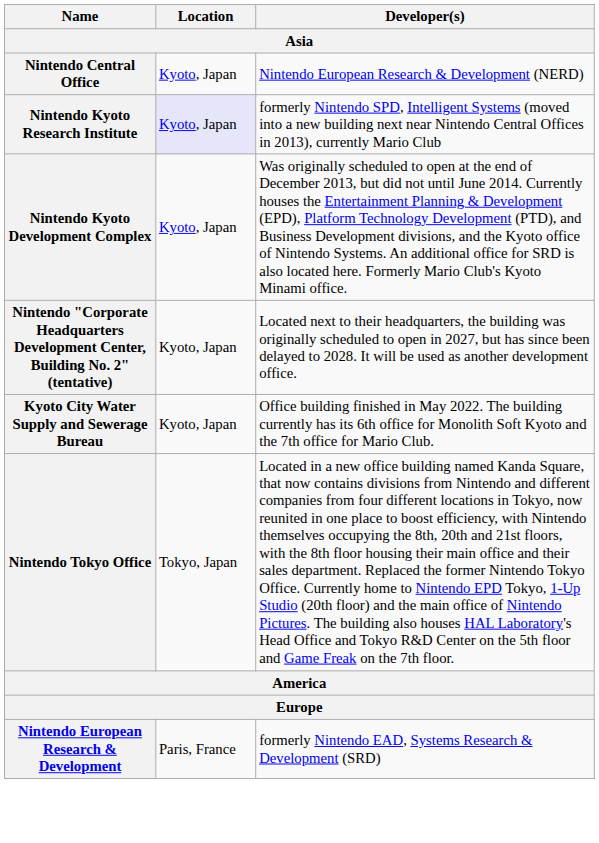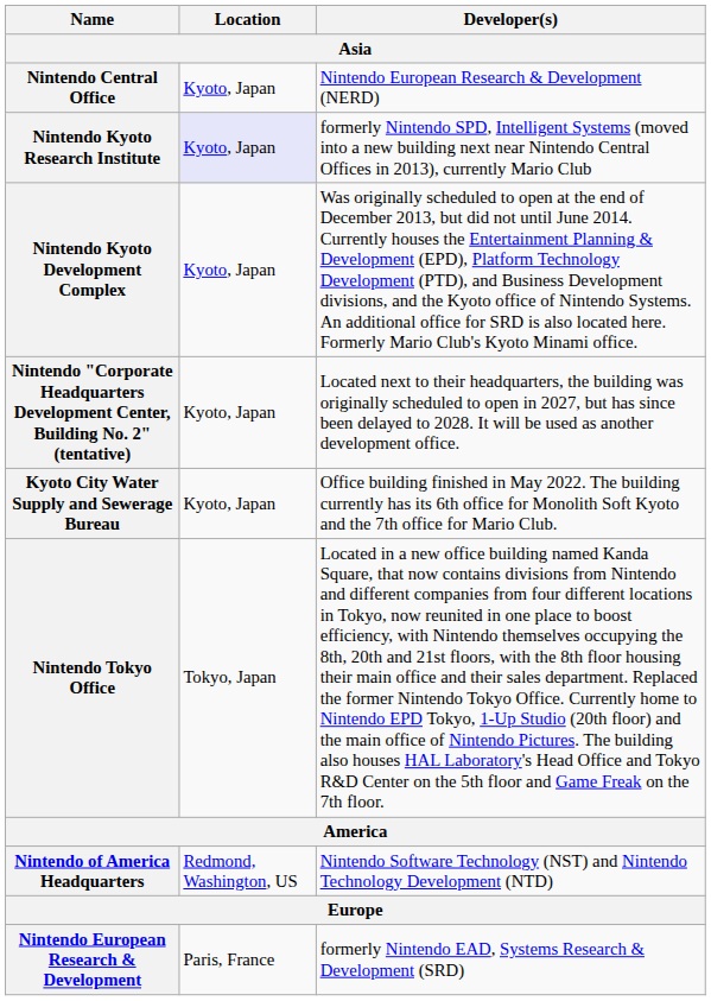 <table class="wikitable" style="font-size:95%">
 <tr>
 <th style="width:15%;">Name</th>
 <th style="width:10%;">Location</th>
 <th style="width:35%;">Developer(s)</th>
 </tr>
 <tr>
 <th colspan="3">Asia</th>
 </tr>
 <tr>
 <th>Nintendo Central Office</th>
 <td><a href='#'>Kyoto</a>, Japan</td>
 <td><a href='#'>Nintendo European Research & Development</a> (NERD)</td>
 </tr>
 <tr>
 <th>Nintendo Kyoto Research Institute</th>
 <td style="background: lavender;"><a href='#'>Kyoto</a>, Japan</td>
 <td>formerly <a href='#'>Nintendo SPD</a>, <a href='#'>Intelligent Systems</a> (moved into a new building next near Nintendo Central Offices in 2013), currently Mario Club</td>
 </tr>
 <tr>
 <th>Nintendo Kyoto Development Complex</th>
 <td><a href='#'>Kyoto</a>, Japan</td>
 <td>Was originally scheduled to open at the end of December 2013, but did not until June 2014. Currently houses the <a href='#'>Entertainment Planning & Development</a> (EPD), <a href='#'>Platform Technology Development</a> (PTD), and Business Development divisions, and the Kyoto office of Nintendo Systems. An additional office for SRD is also located here. Formerly Mario Club's Kyoto Minami office.</td>
 </tr>
 <tr>
 <th>Nintendo "Corporate Headquarters Development Center, Building No. 2" (tentative)</th>
 <td>Kyoto, Japan</td>
 <td>Located next to their headquarters, the building was originally scheduled to open in 2027, but has since been delayed to 2028. It will be used as another development office.</td>
 </tr>
 <tr>
 <th>Kyoto City Water Supply and Sewerage Bureau</th>
 <td>Kyoto, Japan</td>
 <td>Office building finished in May 2022. The building currently has its 6th office for Monolith Soft Kyoto and the 7th office for Mario Club.</td>
 </tr>
 <tr>
 <th>Nintendo Tokyo Office</th>
 <td>Tokyo, Japan</td>
 <td>Located in a new office building named Kanda Square, that now contains divisions from Nintendo and different companies from four different locations in Tokyo, now reunited in one place to boost efficiency, with Nintendo themselves occupying the 8th, 20th and 21st floors, with the 8th floor housing their main office and their sales department. Replaced the former Nintendo Tokyo Office. Currently home to <a href='#'>Nintendo EPD</a> Tokyo,  <a href='#'>1-Up Studio</a> (20th floor) and the main office of <a href='#'>Nintendo Pictures</a>. The building also houses <a href='#'>HAL Laboratory</a>'s Head Office and Tokyo R&D Center on the 5th floor and <a href='#'>Game Freak</a> on the 7th floor.</td>
 </tr>
 <tr>
 <th colspan="3">America</th>
 </tr>
 <tr>
+<th><a href='#'>Nintendo of America</a> Headquarters</th>
+<td><a href='#'>Redmond, Washington</a>, US</td>
+<td><a href='#'>Nintendo Software Technology</a> (NST) and <a href='#'>Nintendo Technology Development</a> (NTD)</td>
+</tr>
+<tr>
 <th colspan="3">Europe</th>
 </tr>
 <tr>
 <th><a href='#'>Nintendo European Research & Development</a></th>
 <td>Paris, France</td>
 <td>formerly <a href='#'>Nintendo EAD</a>, <a href='#'>Systems Research & Development</a> (SRD)</td>
 </tr>
 </table>
